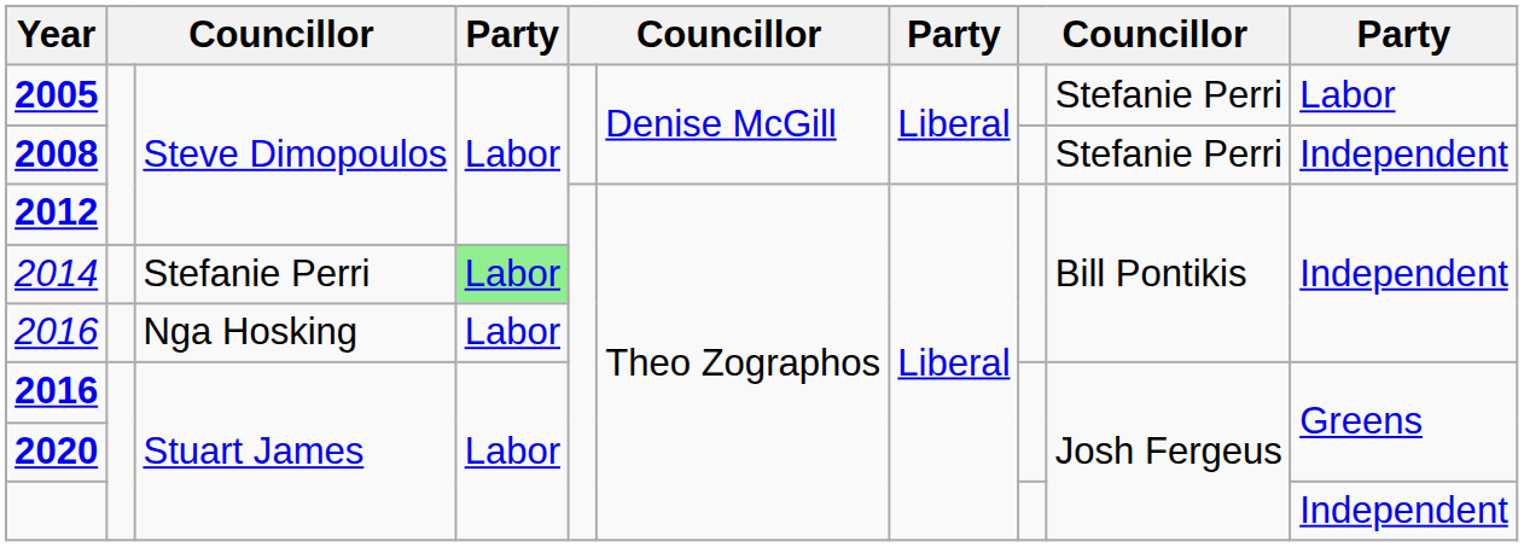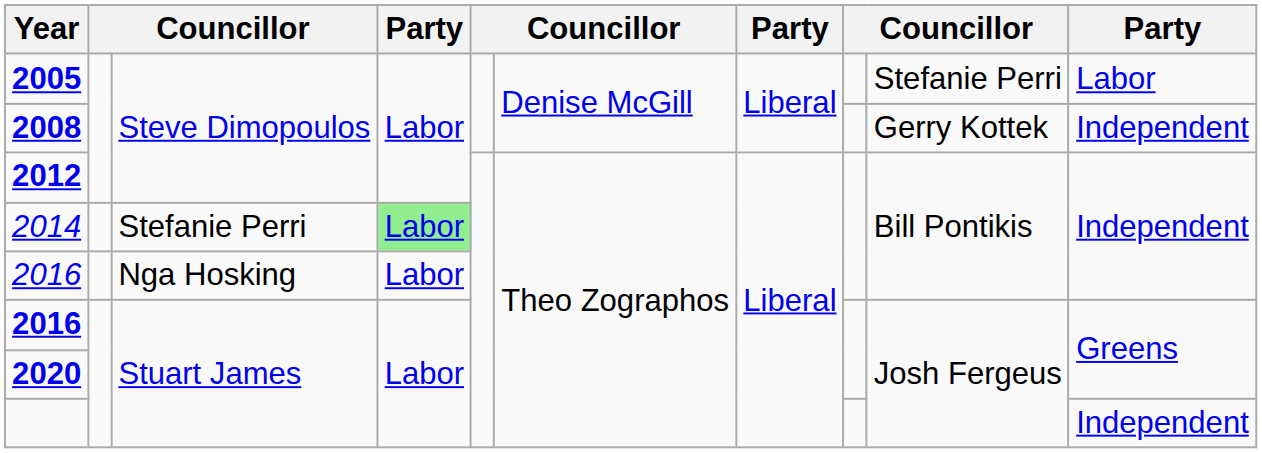 <table class="wikitable">
 <tr>
 <th>Year</th>
 <th colspan="2">Councillor</th>
 <th>Party</th>
 <th colspan="2">Councillor</th>
 <th>Party</th>
 <th colspan="2">Councillor</th>
 <th>Party</th>
 </tr>
 <tr>
 <td><strong><a href='#'>2005</a></strong></td>
 <td rowspan="3" width="1px" > </td>
 <td rowspan="3"><a href='#'>Steve Dimopoulos</a></td>
 <td rowspan="3"><a href='#'>Labor</a></td>
 <td rowspan="2" width="1px" > </td>
 <td rowspan="2"><a href='#'>Denise McGill</a></td>
 <td rowspan="2"><a href='#'>Liberal</a></td>
 <td rowspan="1" width="1px" > </td>
 <td rowspan="1">Stefanie Perri</td>
 <td rowspan="1"><a href='#'>Labor</a></td>
 </tr>
 <tr>
 <td><strong><a href='#'>2008</a></strong></td>
 <td rowspan="1" width="1px" > </td>
-<td rowspan="1">Stefanie Perri</td>
+<td rowspan="1">Gerry Kottek</td>
 <td rowspan="1"><a href='#'>Independent</a></td>
 </tr>
 <tr>
 <td><strong><a href='#'>2012</a></strong></td>
 <td rowspan="6" width="1px" > </td>
 <td rowspan="6">Theo Zographos</td>
 <td rowspan="6"><a href='#'>Liberal</a></td>
 <td rowspan="3" width="1px" > </td>
 <td rowspan="3">Bill Pontikis</td>
 <td rowspan="3"><a href='#'>Independent</a></td>
 </tr>
 <tr>
 <td><em><a href='#'>2014</a></em></td>
 <td rowspan="1" width="1px" > </td>
 <td rowspan="1">Stefanie Perri</td>
 <td rowspan="1" style="background: lightgreen;"><a href='#'>Labor</a></td>
 </tr>
 <tr>
 <td><em><a href='#'>2016</a></em></td>
 <td rowspan="1" width="1px" > </td>
 <td rowspan="1">Nga Hosking</td>
 <td rowspan="1"><a href='#'>Labor</a></td>
 </tr>
 <tr>
 <td><strong><a href='#'>2016</a></strong></td>
 <td rowspan="3" width="1px" > </td>
 <td rowspan="3"><a href='#'>Stuart James</a></td>
 <td rowspan="3"><a href='#'>Labor</a></td>
 <td rowspan="2" width="1px" > </td>
 <td rowspan="3">Josh Fergeus</td>
 <td rowspan="2"><a href='#'>Greens</a></td>
 </tr>
 <tr>
 <td><strong><a href='#'>2020</a></strong></td>
 </tr>
 <tr>
 <td></td>
 <td rowspan="1" width="1px" > </td>
 <td rowspan="1"><a href='#'>Independent</a></td>
 </tr>
 </table>
